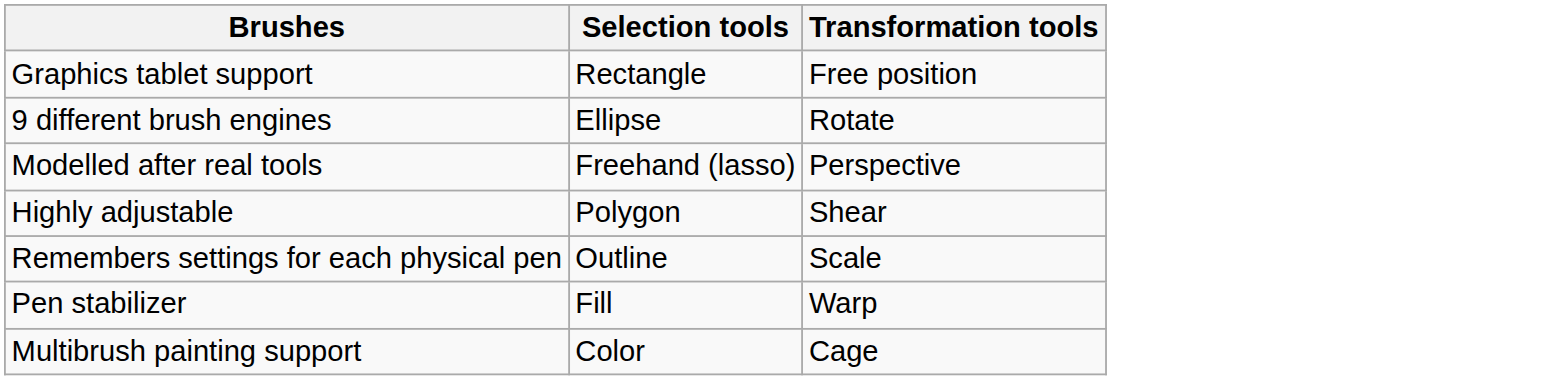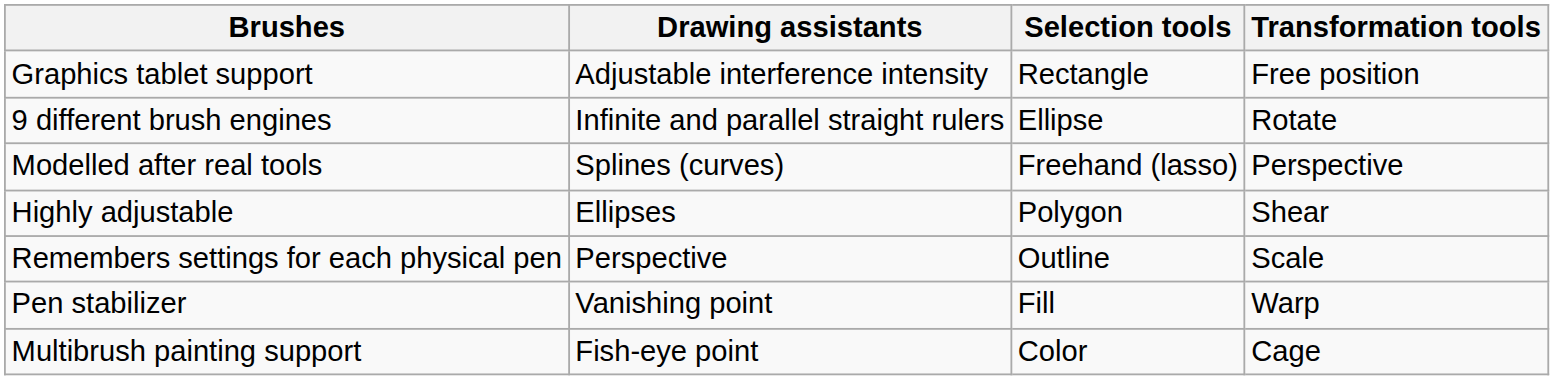 <table class="wikitable">
 <tr>
 <th>Brushes</th>
+<th>Drawing assistants</th>
 <th>Selection tools</th>
 <th>Transformation tools</th>
 </tr>
 <tr>
 <td>Graphics tablet support</td>
+<td>Adjustable interference intensity</td>
 <td>Rectangle</td>
 <td>Free position</td>
 </tr>
 <tr>
 <td>9 different brush engines</td>
+<td>Infinite and parallel straight rulers</td>
 <td>Ellipse</td>
 <td>Rotate</td>
 </tr>
 <tr>
 <td>Modelled after real tools</td>
+<td>Splines (curves)</td>
 <td>Freehand (lasso)</td>
 <td>Perspective</td>
 </tr>
 <tr>
 <td>Highly adjustable</td>
+<td>Ellipses</td>
 <td>Polygon</td>
 <td>Shear</td>
 </tr>
 <tr>
 <td>Remembers settings for each physical pen</td>
+<td>Perspective</td>
 <td>Outline</td>
 <td>Scale</td>
 </tr>
 <tr>
 <td>Pen stabilizer</td>
+<td>Vanishing point</td>
 <td>Fill</td>
 <td>Warp</td>
 </tr>
 <tr>
 <td>Multibrush painting support</td>
+<td>Fish-eye point</td>
 <td>Color</td>
 <td>Cage</td>
 </tr>
 </table>
